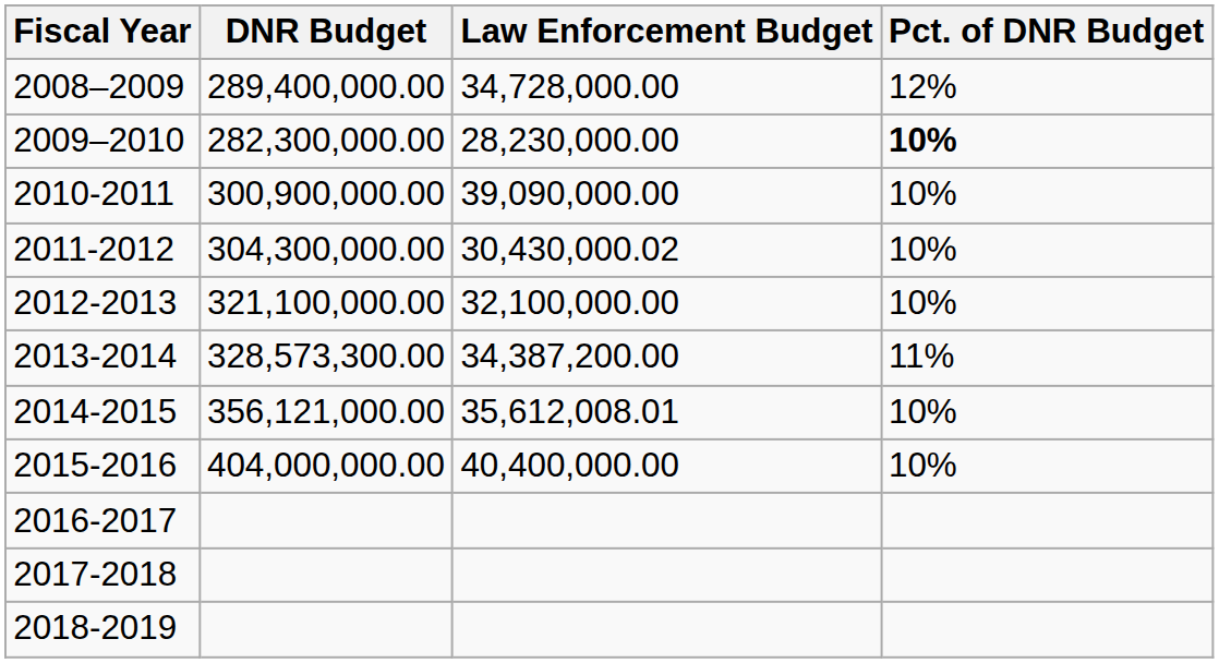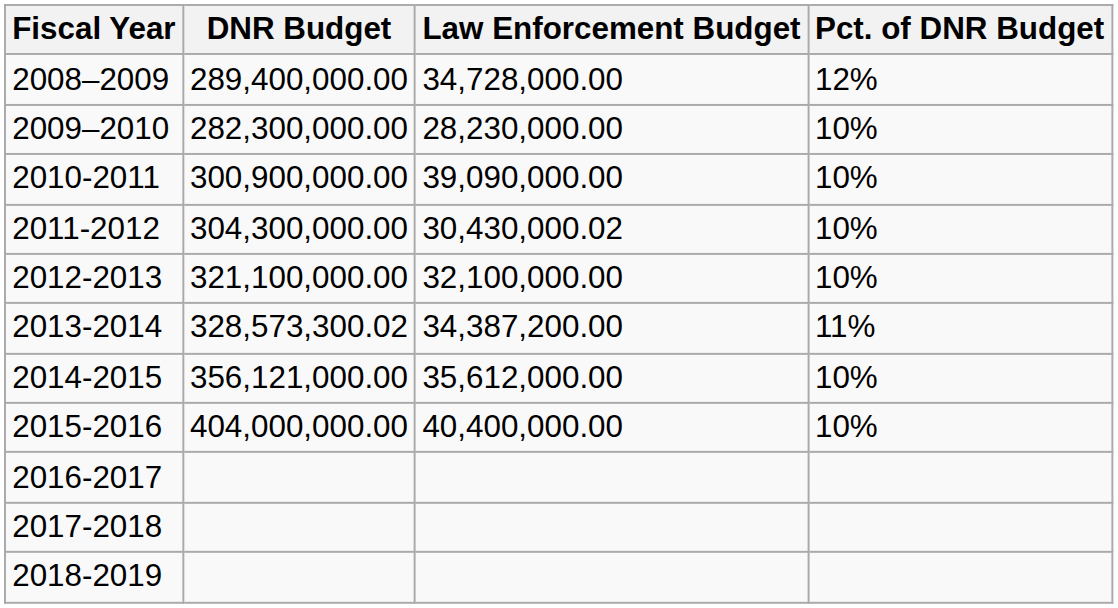 <table border=1 class=wikitable>
 <tr>
 <th>Fiscal Year</th>
 <th>DNR Budget</th>
 <th>Law Enforcement Budget</th>
 <th>Pct. of DNR Budget</th>
 </tr>
 <tr>
 <td>2008–2009</td>
 <td>289,400,000.00</td>
 <td>34,728,000.00</td>
 <td>12%</td>
 </tr>
 <tr>
 <td>2009–2010</td>
 <td>282,300,000.00</td>
 <td>28,230,000.00</td>
-<td><strong>10%</strong></td>
+<td>10%</td>
 </tr>
 <tr>
 <td>2010-2011</td>
 <td>300,900,000.00</td>
 <td>39,090,000.00</td>
 <td>10%</td>
 </tr>
 <tr>
 <td>2011-2012</td>
 <td>304,300,000.00</td>
 <td>30,430,000.02</td>
 <td>10%</td>
 </tr>
 <tr>
 <td>2012-2013</td>
 <td>321,100,000.00</td>
 <td>32,100,000.00</td>
 <td>10%</td>
 </tr>
 <tr>
 <td>2013-2014</td>
-<td>328,573,300.00</td>
+<td>328,573,300.02</td>
 <td>34,387,200.00</td>
 <td>11%</td>
 </tr>
 <tr>
 <td>2014-2015</td>
 <td>356,121,000.00</td>
-<td>35,612,008.01</td>
+<td>35,612,000.00</td>
 <td>10%</td>
 </tr>
 <tr>
 <td>2015-2016</td>
 <td>404,000,000.00</td>
 <td>40,400,000.00</td>
 <td>10%</td>
 </tr>
 <tr>
 <td>2016-2017</td>
 <td></td>
 <td></td>
 <td></td>
 </tr>
 <tr>
 <td>2017-2018</td>
 <td></td>
 <td></td>
 <td></td>
 </tr>
 <tr>
 <td>2018-2019</td>
 <td></td>
 <td></td>
 <td></td>
 </tr>
 </table>
